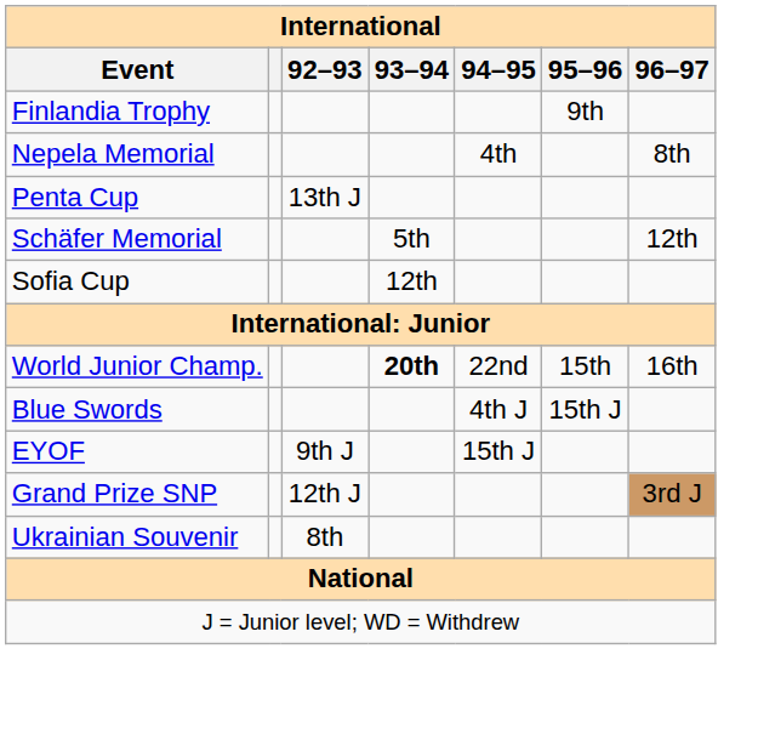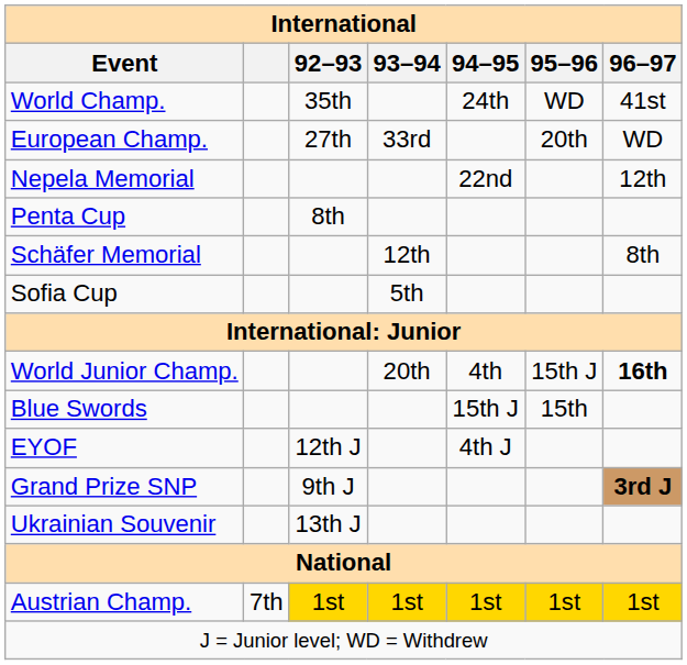 <table class="wikitable" style="text-align:center">
 <tr>
 <th style="background-color: #ffdead; " colspan=7 align=center>International</th>
 </tr>
 <tr>
 <th>Event</th>
 <th></th>
 <th>92–93</th>
 <th>93–94</th>
 <th>94–95</th>
 <th>95–96</th>
 <th>96–97</th>
 </tr>
 <tr>
-<td align=left><a href='#'>Finlandia Trophy</a></td>
+<td align=left><a href='#'>World Champ.</a></td>
 <td></td>
+<td>35th</td>
 <td></td>
+<td>24th</td>
+<td>WD</td>
+<td>41st</td>
+</tr>
+<tr>
+<td align=left><a href='#'>European Champ.</a></td>
 <td></td>
+<td>27th</td>
+<td>33rd</td>
 <td></td>
-<td>9th</td>
-<td></td>
+<td>20th</td>
+<td>WD</td>
 </tr>
 <tr>
 <td align=left><a href='#'>Nepela Memorial</a></td>
 <td></td>
 <td></td>
 <td></td>
-<td>4th</td>
+<td>22nd</td>
 <td></td>
-<td>8th</td>
+<td>12th</td>
 </tr>
 <tr>
 <td align=left><a href='#'>Penta Cup</a></td>
 <td></td>
-<td>13th J</td>
+<td>8th</td>
 <td></td>
 <td></td>
 <td></td>
 <td></td>
 </tr>
 <tr>
 <td align=left><a href='#'>Schäfer Memorial</a></td>
 <td></td>
 <td></td>
-<td>5th</td>
+<td>12th</td>
 <td></td>
 <td></td>
-<td>12th</td>
+<td>8th</td>
 </tr>
 <tr>
 <td align=left>Sofia Cup</td>
 <td></td>
 <td></td>
-<td>12th</td>
+<td>5th</td>
 <td></td>
 <td></td>
 <td></td>
 </tr>
 <tr>
 <th style="background-color: #ffdead; " colspan=7 align=center>International: Junior</th>
 </tr>
 <tr>
 <td align=left><a href='#'>World Junior Champ.</a></td>
 <td></td>
 <td></td>
-<td><strong>20th</strong></td>
-<td>22nd</td>
-<td>15th</td>
-<td>16th</td>
+<td>20th</td>
+<td>4th</td>
+<td>15th J</td>
+<td><strong>16th</strong></td>
 </tr>
 <tr>
 <td align=left><a href='#'>Blue Swords</a></td>
 <td></td>
 <td></td>
 <td></td>
-<td>4th J</td>
 <td>15th J</td>
+<td>15th</td>
 <td></td>
 </tr>
 <tr>
 <td align=left><a href='#'>EYOF</a></td>
 <td></td>
-<td>9th J</td>
+<td>12th J</td>
 <td></td>
-<td>15th J</td>
+<td>4th J</td>
 <td></td>
 <td></td>
 </tr>
 <tr>
 <td align=left><a href='#'>Grand Prize SNP</a></td>
 <td></td>
-<td>12th J</td>
+<td>9th J</td>
 <td></td>
 <td></td>
 <td></td>
-<td bgcolor=cc9966>3rd J</td>
+<td bgcolor=cc9966><strong>3rd J</strong></td>
 </tr>
 <tr>
 <td align=left><a href='#'>Ukrainian Souvenir</a></td>
 <td></td>
-<td>8th</td>
+<td>13th J</td>
 <td></td>
 <td></td>
 <td></td>
 <td></td>
 </tr>
 <tr>
 <th style="background-color: #ffdead; " colspan=7 align=center>National</th>
 </tr>
 <tr>
+<td align=left><a href='#'>Austrian Champ.</a></td>
+<td>7th</td>
+<td bgcolor=gold>1st</td>
+<td bgcolor=gold>1st</td>
+<td bgcolor=gold>1st</td>
+<td bgcolor=gold>1st</td>
+<td bgcolor=gold>1st</td>
+</tr>
+<tr>
 <td colspan=7 align=center><small> J = Junior level; WD = Withdrew </small></td>
 </tr>
 </table>
